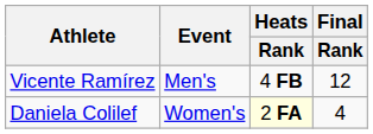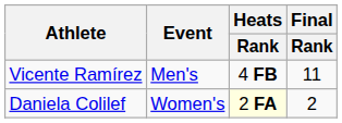 <table class=wikitable style="font-size:90%;">
 <tr>
 <th rowspan=2>Athlete</th>
 <th rowspan=2>Event</th>
 <th>Heats</th>
 <th>Final</th>
 </tr>
 <tr style="font-size:95%">
 <th>Rank</th>
 <th>Rank</th>
 </tr>
 <tr style="text-align:center">
 <td style="text-align:left"><a href='#'>Vicente Ramírez</a></td>
 <td style="text-align:left"><a href='#'>Men's</a></td>
 <td>4 <strong>FB</strong></td>
-<td>12</td>
+<td>11</td>
 </tr>
 <tr style="text-align:center">
 <td style="text-align:left"><a href='#'>Daniela Colilef</a></td>
 <td style="text-align:left"><a href='#'>Women's</a></td>
 <td style="background: lightyellow;">2 <strong>FA</strong></td>
-<td>4</td>
+<td>2</td>
 </tr>
 </table>
